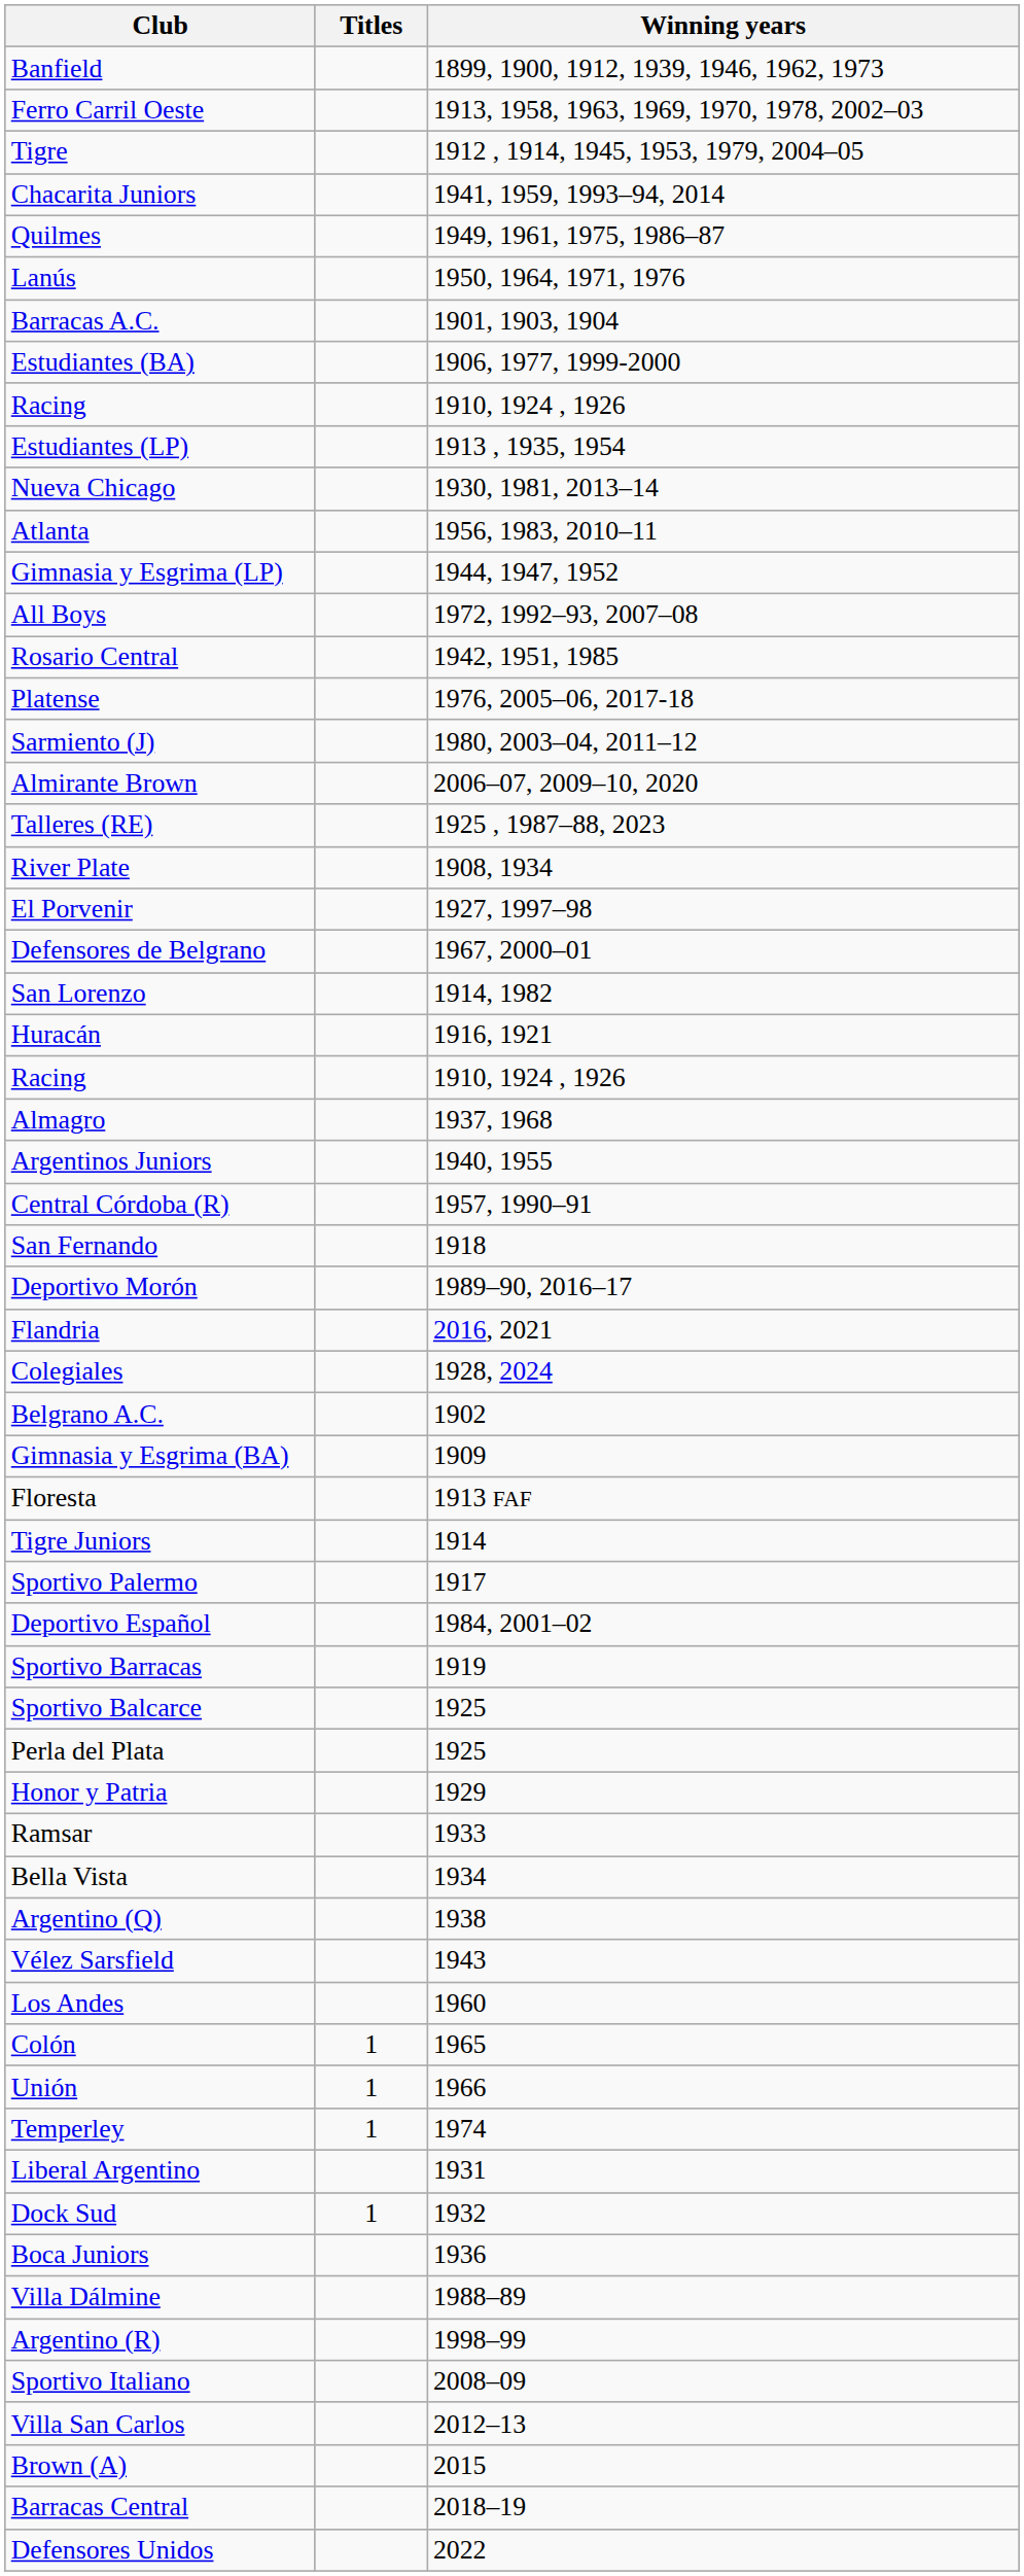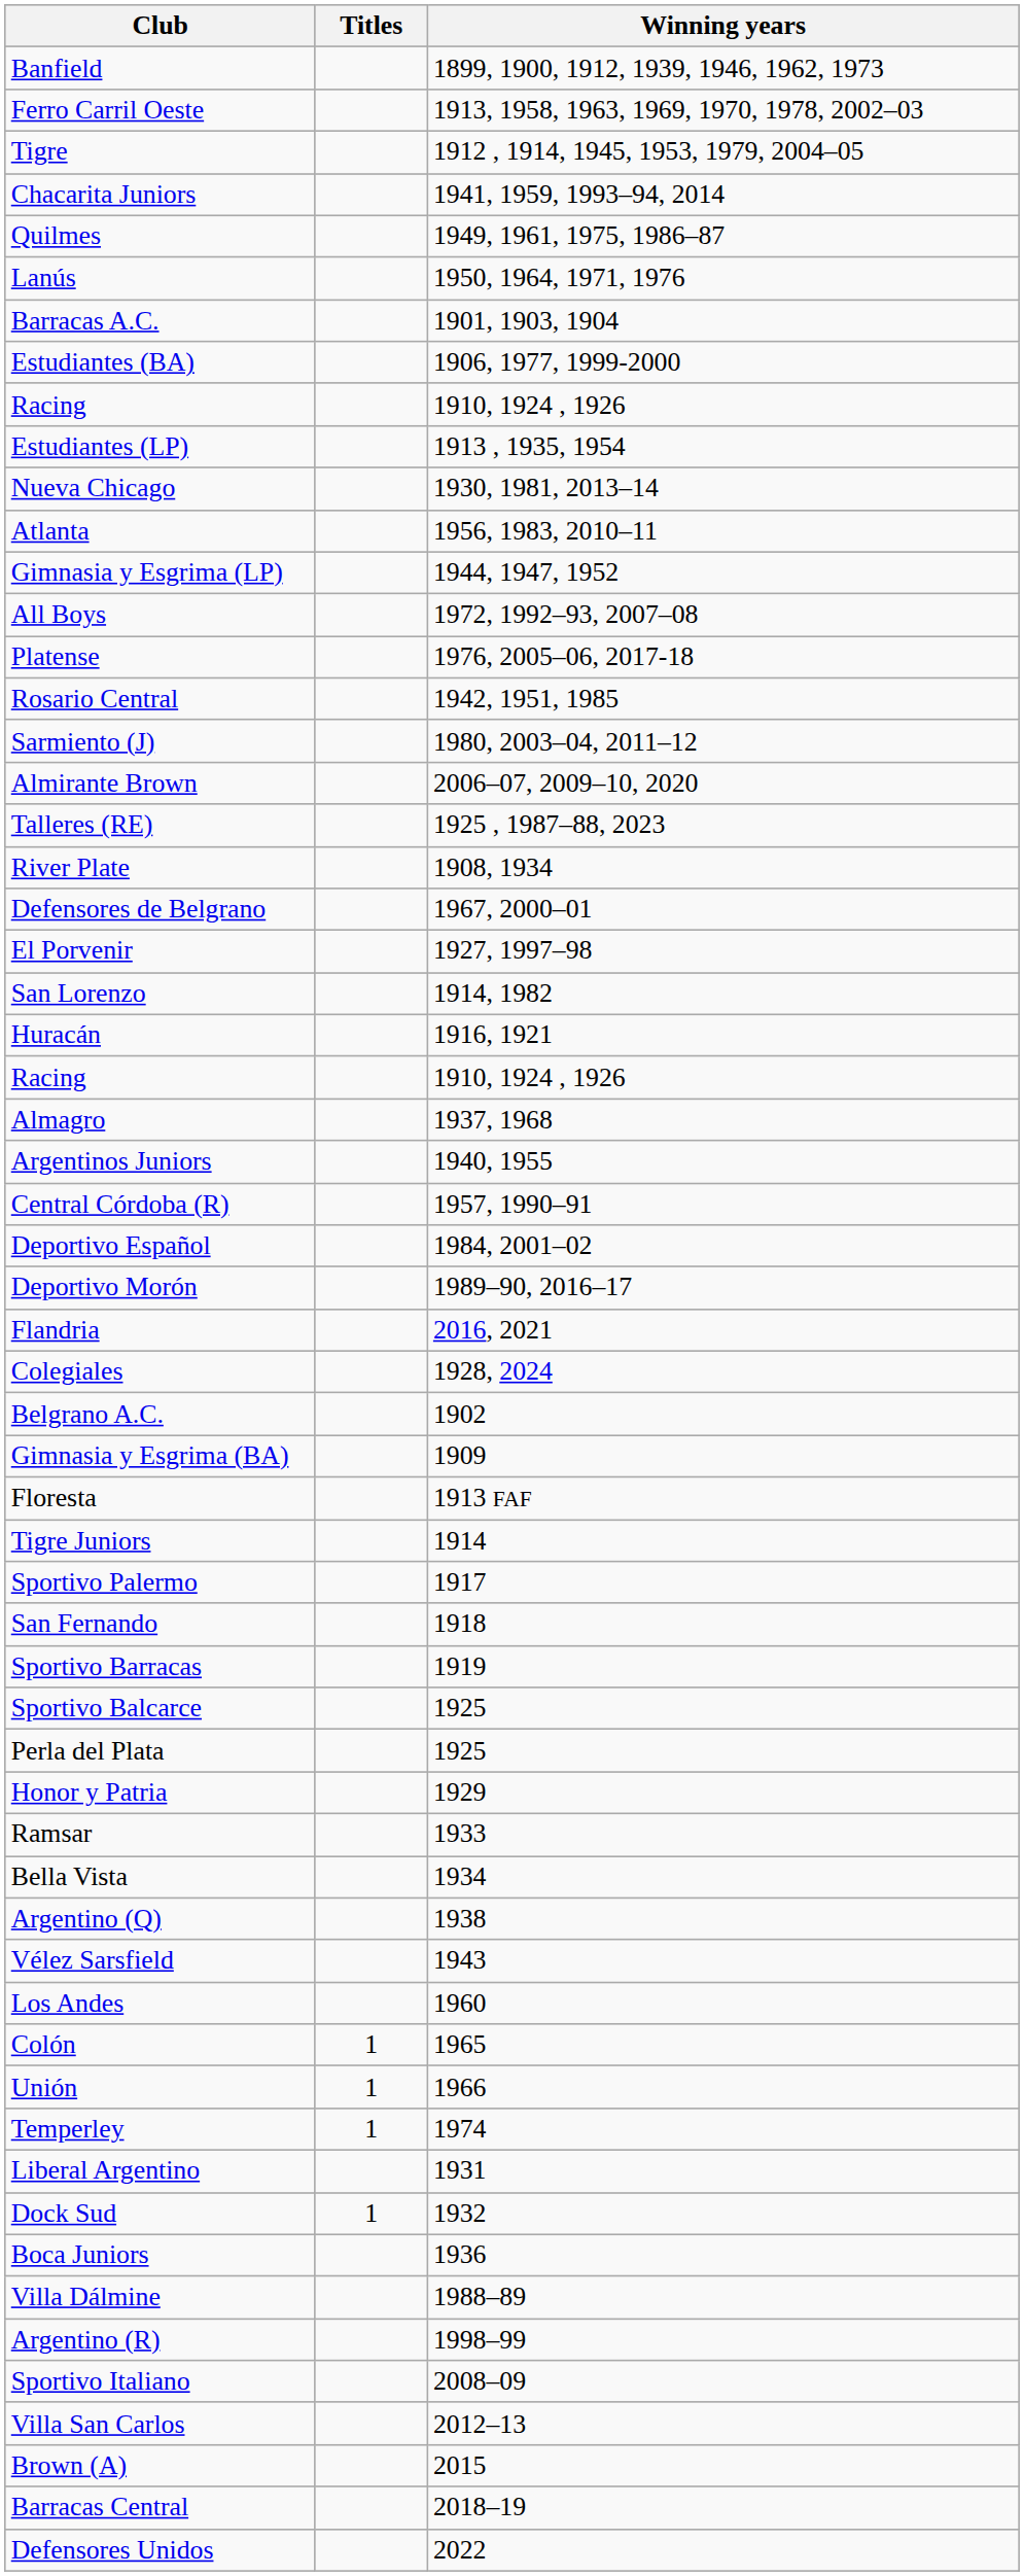 <table class="wikitable sortable">
 <tr>
 <th width=180px>Club</th>
 <th width=60px>Titles</th>
 <th width=350px>Winning years</th>
 </tr>
 <tr>
 <td><a href='#'>Banfield</a></td>
 <td></td>
 <td>1899, 1900, 1912, 1939, 1946, 1962, 1973</td>
 </tr>
 <tr>
 <td><a href='#'>Ferro Carril Oeste</a></td>
 <td></td>
 <td>1913, 1958, 1963, 1969, 1970, 1978, 2002–03</td>
 </tr>
 <tr>
 <td><a href='#'>Tigre</a></td>
 <td></td>
 <td>1912 , 1914, 1945, 1953, 1979, 2004–05</td>
 </tr>
 <tr>
 <td><a href='#'>Chacarita Juniors</a></td>
 <td></td>
 <td>1941, 1959, 1993–94, 2014</td>
 </tr>
 <tr>
 <td><a href='#'>Quilmes</a></td>
 <td></td>
 <td>1949, 1961, 1975, 1986–87</td>
 </tr>
 <tr>
 <td><a href='#'>Lanús</a></td>
 <td></td>
 <td>1950, 1964, 1971, 1976</td>
 </tr>
 <tr>
 <td><a href='#'>Barracas A.C.</a></td>
 <td></td>
 <td>1901, 1903, 1904</td>
 </tr>
 <tr>
 <td><a href='#'>Estudiantes (BA)</a></td>
 <td></td>
 <td>1906, 1977, 1999-2000</td>
 </tr>
 <tr>
 <td><a href='#'>Racing</a></td>
 <td></td>
 <td>1910, 1924 , 1926 </td>
 </tr>
 <tr>
 <td><a href='#'>Estudiantes (LP)</a></td>
 <td></td>
 <td>1913 , 1935, 1954</td>
 </tr>
 <tr>
 <td><a href='#'>Nueva Chicago</a></td>
 <td></td>
 <td>1930, 1981, 2013–14</td>
 </tr>
 <tr>
 <td><a href='#'>Atlanta</a></td>
 <td></td>
 <td>1956, 1983, 2010–11</td>
 </tr>
 <tr>
 <td><a href='#'>Gimnasia y Esgrima (LP)</a></td>
 <td></td>
 <td>1944, 1947, 1952</td>
 </tr>
 <tr>
 <td><a href='#'>All Boys</a></td>
 <td></td>
 <td>1972, 1992–93, 2007–08</td>
 </tr>
 <tr>
+<td><a href='#'>Platense</a></td>
+<td></td>
+<td>1976, 2005–06, 2017-18</td>
+</tr>
+<tr>
 <td><a href='#'>Rosario Central</a></td>
 <td></td>
 <td>1942, 1951, 1985</td>
-</tr>
-<tr>
-<td><a href='#'>Platense</a></td>
-<td></td>
-<td>1976, 2005–06, 2017-18</td>
 </tr>
 <tr>
 <td><a href='#'>Sarmiento (J)</a></td>
 <td></td>
 <td>1980, 2003–04, 2011–12</td>
 </tr>
 <tr>
 <td><a href='#'>Almirante Brown</a></td>
 <td></td>
 <td>2006–07, 2009–10, 2020</td>
 </tr>
 <tr>
 <td><a href='#'>Talleres (RE)</a></td>
 <td></td>
 <td>1925 , 1987–88, 2023</td>
 </tr>
 <tr>
 <td><a href='#'>River Plate</a></td>
 <td></td>
 <td>1908, 1934  </td>
 </tr>
 <tr>
+<td><a href='#'>Defensores de Belgrano</a></td>
+<td></td>
+<td>1967, 2000–01</td>
+</tr>
+<tr>
 <td><a href='#'>El Porvenir</a></td>
 <td></td>
 <td>1927, 1997–98</td>
-</tr>
-<tr>
-<td><a href='#'>Defensores de Belgrano</a></td>
-<td></td>
-<td>1967, 2000–01</td>
 </tr>
 <tr>
 <td><a href='#'>San Lorenzo</a></td>
 <td></td>
 <td>1914, 1982</td>
 </tr>
 <tr>
 <td><a href='#'>Huracán</a></td>
 <td></td>
 <td>1916, 1921 </td>
 </tr>
 <tr>
 <td><a href='#'>Racing</a></td>
 <td></td>
 <td>1910, 1924 , 1926  </td>
 </tr>
 <tr>
 <td><a href='#'>Almagro</a></td>
 <td></td>
 <td>1937, 1968</td>
 </tr>
 <tr>
 <td><a href='#'>Argentinos Juniors</a></td>
 <td></td>
 <td>1940, 1955</td>
 </tr>
 <tr>
 <td><a href='#'>Central Córdoba (R)</a></td>
 <td></td>
 <td>1957, 1990–91</td>
 </tr>
 <tr>
-<td><a href='#'>San Fernando</a></td>
+<td><a href='#'>Deportivo Español</a></td>
 <td></td>
-<td>1918</td>
+<td>1984, 2001–02</td>
 </tr>
 <tr>
 <td><a href='#'>Deportivo Morón</a></td>
 <td></td>
 <td>1989–90, 2016–17</td>
 </tr>
 <tr>
 <td><a href='#'>Flandria</a></td>
 <td></td>
 <td><a href='#'>2016</a>, 2021</td>
 </tr>
 <tr>
 <td><a href='#'>Colegiales</a></td>
 <td></td>
 <td>1928, <a href='#'>2024</a></td>
 </tr>
 <tr>
 <td><a href='#'>Belgrano A.C.</a></td>
 <td></td>
 <td>1902</td>
 </tr>
 <tr>
 <td><a href='#'>Gimnasia y Esgrima (BA)</a></td>
 <td></td>
 <td>1909</td>
 </tr>
 <tr>
 <td>Floresta</td>
 <td></td>
 <td>1913 <small>FAF</small></td>
 </tr>
 <tr>
 <td><a href='#'>Tigre Juniors</a></td>
 <td></td>
 <td>1914 </td>
 </tr>
 <tr>
 <td><a href='#'>Sportivo Palermo</a></td>
 <td></td>
 <td>1917</td>
 </tr>
 <tr>
-<td><a href='#'>Deportivo Español</a></td>
+<td><a href='#'>San Fernando</a></td>
 <td></td>
-<td>1984, 2001–02</td>
+<td>1918</td>
 </tr>
 <tr>
 <td><a href='#'>Sportivo Barracas</a></td>
 <td></td>
 <td>1919  </td>
 </tr>
 <tr>
 <td><a href='#'>Sportivo Balcarce</a></td>
 <td></td>
 <td>1925</td>
 </tr>
 <tr>
 <td>Perla del Plata</td>
 <td></td>
 <td>1925 </td>
 </tr>
 <tr>
 <td><a href='#'>Honor y Patria</a></td>
 <td></td>
 <td>1929</td>
 </tr>
 <tr>
 <td>Ramsar</td>
 <td></td>
 <td>1933</td>
 </tr>
 <tr>
 <td>Bella Vista</td>
 <td></td>
 <td>1934</td>
 </tr>
 <tr>
 <td><a href='#'>Argentino (Q)</a></td>
 <td></td>
 <td>1938</td>
 </tr>
 <tr>
 <td><a href='#'>Vélez Sarsfield</a></td>
 <td></td>
 <td>1943</td>
 </tr>
 <tr>
 <td><a href='#'>Los Andes</a></td>
 <td></td>
 <td>1960</td>
 </tr>
 <tr>
 <td><a href='#'>Colón</a></td>
 <td align=center>1</td>
 <td>1965</td>
 </tr>
 <tr>
 <td><a href='#'>Unión</a></td>
 <td align=center>1</td>
 <td>1966</td>
 </tr>
 <tr>
 <td><a href='#'>Temperley</a></td>
 <td align=center>1</td>
 <td>1974</td>
 </tr>
 <tr>
 <td><a href='#'>Liberal Argentino</a></td>
 <td></td>
 <td>1931</td>
 </tr>
 <tr>
 <td><a href='#'>Dock Sud</a></td>
 <td align=center>1</td>
 <td>1932</td>
 </tr>
 <tr>
 <td><a href='#'>Boca Juniors</a></td>
 <td></td>
 <td>1936 </td>
 </tr>
 <tr>
 <td><a href='#'>Villa Dálmine</a></td>
 <td></td>
 <td>1988–89</td>
 </tr>
 <tr>
 <td><a href='#'>Argentino (R)</a></td>
 <td></td>
 <td>1998–99</td>
 </tr>
 <tr>
 <td><a href='#'>Sportivo Italiano</a></td>
 <td></td>
 <td>2008–09</td>
 </tr>
 <tr>
 <td><a href='#'>Villa San Carlos</a></td>
 <td></td>
 <td>2012–13</td>
 </tr>
 <tr>
 <td><a href='#'>Brown (A)</a></td>
 <td></td>
 <td>2015</td>
 </tr>
 <tr>
 <td><a href='#'>Barracas Central</a></td>
 <td></td>
 <td>2018–19</td>
 </tr>
 <tr>
 <td><a href='#'>Defensores Unidos</a></td>
 <td></td>
 <td>2022</td>
 </tr>
 </table>
